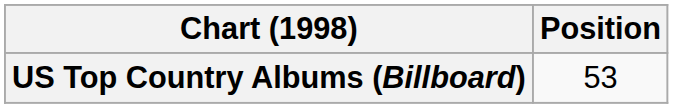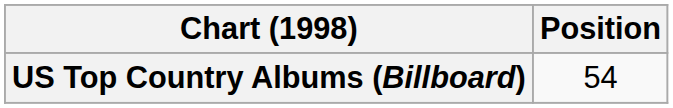 <table class="wikitable plainrowheaders" style="text-align:center">
 <tr>
 <th scope="col">Chart (1998)</th>
 <th scope="col">Position</th>
 </tr>
 <tr>
 <th scope="row">US Top Country Albums (<em>Billboard</em>)</th>
-<td>53</td>
+<td>54</td>
 </tr>
 </table>
